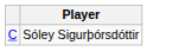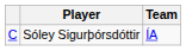 <table class="wikitable">
 <tr>
 <th align="center"></th>
 <th align="center">Player</th>
+<th align="center">Team</th>
 </tr>
 <tr>
 <td align=center><a href='#'>C</a></td>
 <td> Sóley Sigurþórsdóttir</td>
+<td><a href='#'>ÍA</a></td>
 </tr>
 </table>
